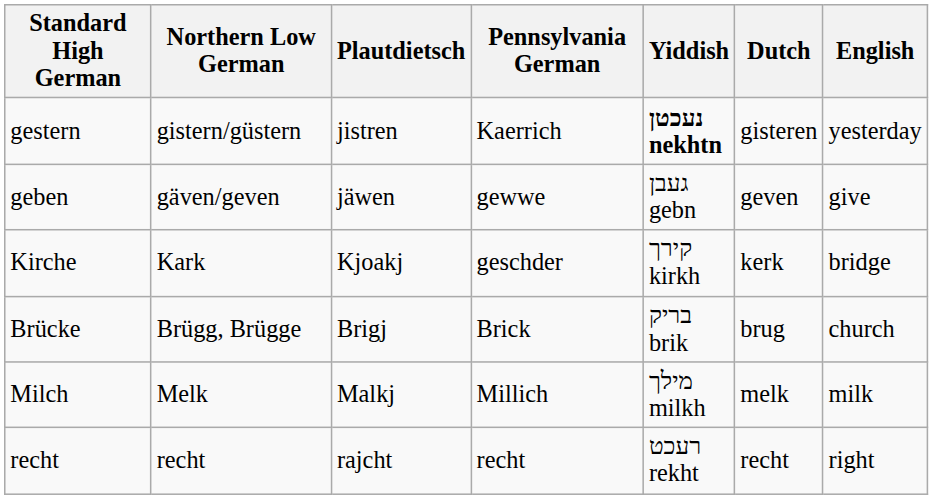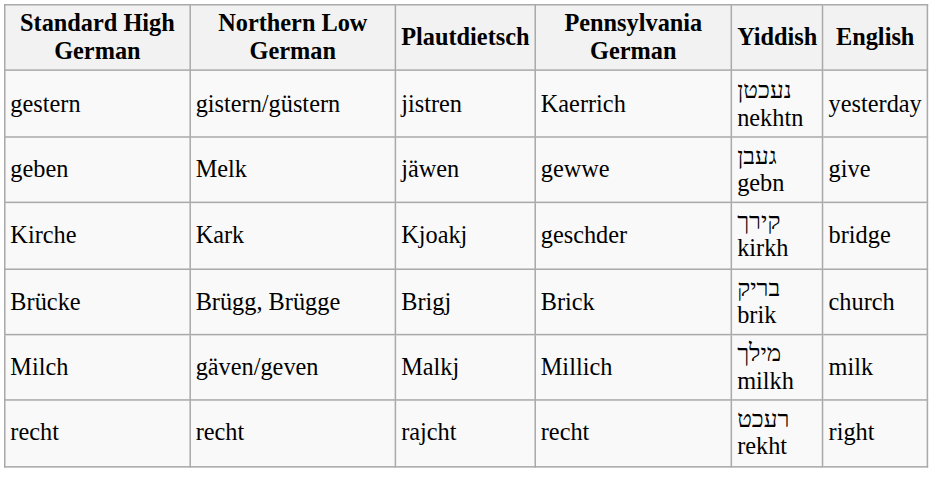 <table class="wikitable">
 <tr>
 <th>Standard High German</th>
 <th>Northern Low German</th>
 <th>Plautdietsch</th>
 <th>Pennsylvania German</th>
 <th>Yiddish</th>
-<th>Dutch</th>
 <th>English</th>
 </tr>
 <tr>
 <td>gestern</td>
 <td>gistern/güstern</td>
 <td>jistren</td>
 <td>Kaerrich</td>
-<td><strong>נעכטן<br>nekhtn</strong></td>
-<td>gisteren</td>
+<td>נעכטן<br>nekhtn</td>
 <td>yesterday</td>
 </tr>
 <tr>
 <td>geben</td>
-<td>gäven/geven</td>
+<td>Melk</td>
 <td>jäwen</td>
 <td>gewwe</td>
 <td>געבן<br>gebn</td>
-<td>geven</td>
 <td>give</td>
 </tr>
 <tr>
 <td>Kirche</td>
 <td>Kark</td>
 <td>Kjoakj</td>
 <td>geschder</td>
 <td>קירך<br>kirkh</td>
-<td>kerk</td>
 <td>bridge</td>
 </tr>
 <tr>
 <td>Brücke</td>
 <td>Brügg, Brügge</td>
 <td>Brigj</td>
 <td>Brick</td>
 <td>בריק<br>brik</td>
-<td>brug</td>
 <td>church</td>
 </tr>
 <tr>
 <td>Milch</td>
-<td>Melk</td>
+<td>gäven/geven</td>
 <td>Malkj</td>
 <td>Millich</td>
 <td>מילך<br>milkh</td>
-<td>melk</td>
 <td>milk</td>
 </tr>
 <tr>
 <td>recht</td>
 <td>recht</td>
 <td>rajcht</td>
 <td>recht</td>
 <td>רעכט<br>rekht</td>
-<td>recht</td>
 <td>right</td>
 </tr>
 </table>
